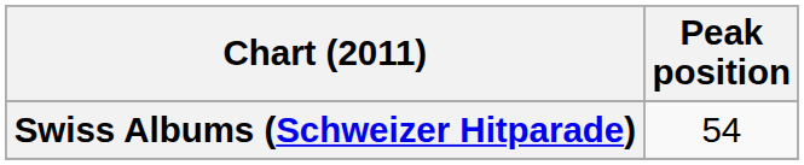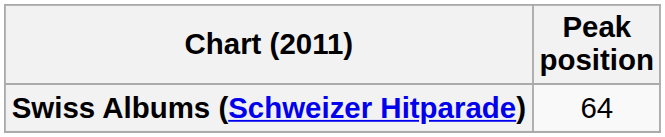 <table class="wikitable sortable plainrowheaders" style="text-align:center">
 <tr>
 <th scope="col">Chart (2011)</th>
 <th scope="col">Peak<br>position</th>
 </tr>
 <tr>
 </tr>
 <tr>
 </tr>
 <tr>
 <th scope="row">Swiss Albums (<a href='#'>Schweizer Hitparade</a>)</th>
-<td align="center">54</td>
+<td align="center">64</td>
 </tr>
 <tr>
 </tr>
 </table>
